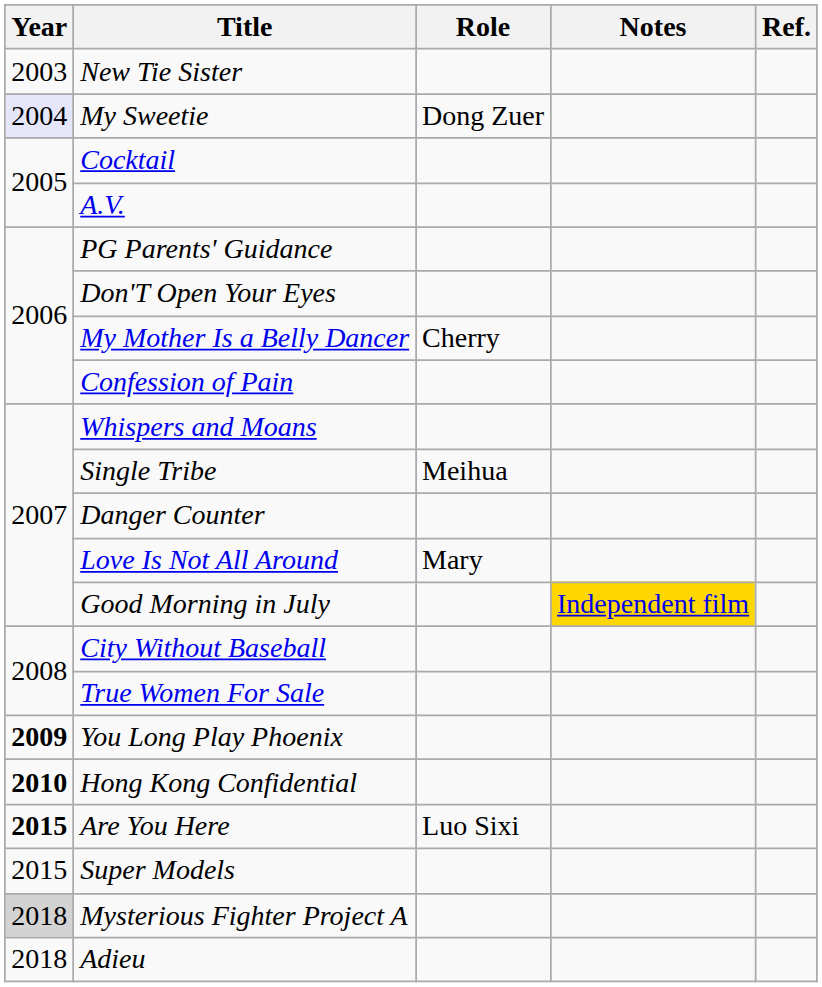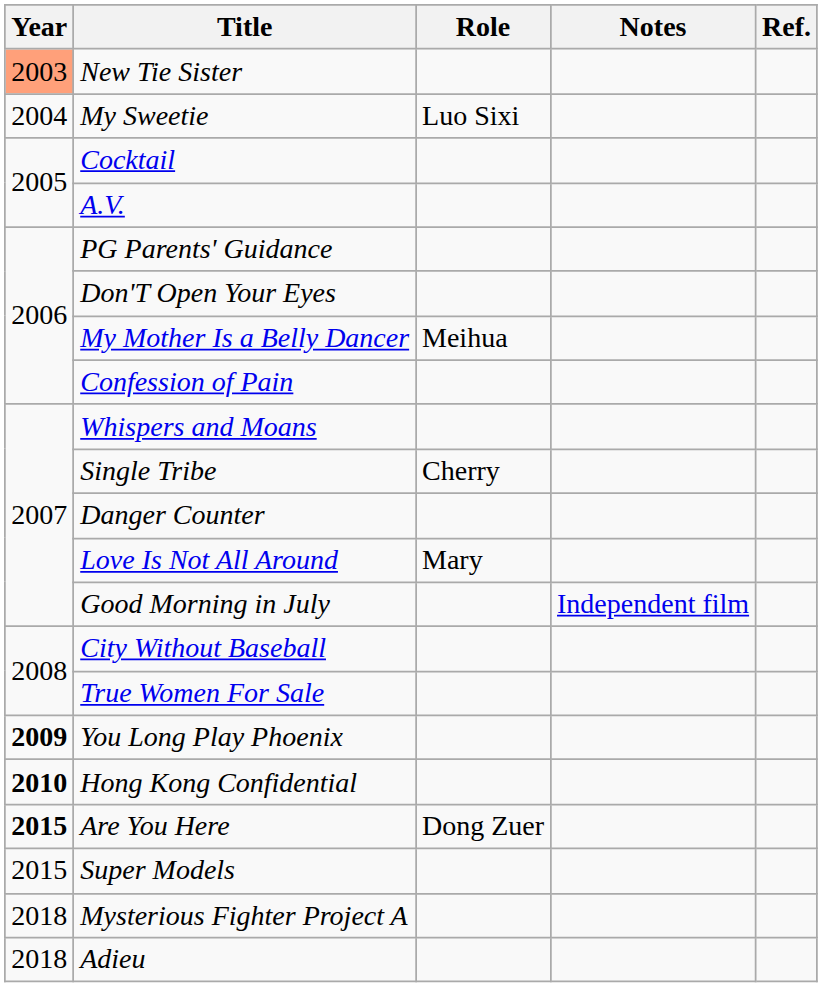 <table class="wikitable">
 <tr>
 <th>Year</th>
 <th>Title</th>
 <th>Role</th>
 <th>Notes</th>
 <th>Ref.</th>
 </tr>
 <tr>
-<td>2003</td>
+<td style="background: lightsalmon;">2003</td>
 <td><em>New Tie Sister</em></td>
 <td></td>
 <td></td>
 <td></td>
 </tr>
 <tr>
-<td style="background: lavender;">2004</td>
+<td>2004</td>
 <td><em>My Sweetie</em></td>
-<td>Dong Zuer</td>
+<td>Luo Sixi</td>
 <td></td>
 <td></td>
 </tr>
 <tr>
 <td rowspan="2">2005</td>
 <td><em><a href='#'>Cocktail</a></em></td>
 <td></td>
 <td></td>
 <td></td>
 </tr>
 <tr>
 <td><em><a href='#'>A.V.</a></em></td>
 <td></td>
 <td></td>
 <td></td>
 </tr>
 <tr>
 <td rowspan="4">2006</td>
 <td><em>PG Parents' Guidance</em></td>
 <td></td>
 <td></td>
 <td></td>
 </tr>
 <tr>
 <td><em>Don'T Open Your Eyes</em></td>
 <td></td>
 <td></td>
 <td></td>
 </tr>
 <tr>
 <td><em><a href='#'>My Mother Is a Belly Dancer</a></em></td>
-<td>Cherry</td>
+<td>Meihua</td>
 <td></td>
 <td></td>
 </tr>
 <tr>
 <td><em><a href='#'>Confession of Pain</a></em></td>
 <td></td>
 <td></td>
 <td></td>
 </tr>
 <tr>
 <td rowspan="5">2007</td>
 <td><em><a href='#'>Whispers and Moans</a></em></td>
 <td></td>
 <td></td>
 <td></td>
 </tr>
 <tr>
 <td><em>Single Tribe</em></td>
-<td>Meihua</td>
+<td>Cherry</td>
 <td></td>
 <td></td>
 </tr>
 <tr>
 <td><em>Danger Counter</em></td>
 <td></td>
 <td></td>
 <td></td>
 </tr>
 <tr>
 <td><em><a href='#'>Love Is Not All Around</a></em></td>
 <td>Mary</td>
 <td></td>
 <td></td>
 </tr>
 <tr>
 <td><em>Good Morning in July</em></td>
 <td></td>
-<td style="background: gold;"><a href='#'>Independent film</a></td>
+<td><a href='#'>Independent film</a></td>
 <td></td>
 </tr>
 <tr>
 <td rowspan="2">2008</td>
 <td><em><a href='#'>City Without Baseball</a></em></td>
 <td></td>
 <td></td>
 <td></td>
 </tr>
 <tr>
 <td><em><a href='#'>True Women For Sale</a></em></td>
 <td></td>
 <td></td>
 <td></td>
 </tr>
 <tr>
 <td><strong>2009</strong></td>
 <td><em>You Long Play Phoenix</em></td>
 <td></td>
 <td></td>
 <td></td>
 </tr>
 <tr>
 <td><strong>2010</strong></td>
 <td><em>Hong Kong Confidential</em></td>
 <td></td>
 <td></td>
 <td></td>
 </tr>
 <tr>
 <td><strong>2015</strong></td>
 <td><em>Are You Here</em></td>
-<td>Luo Sixi</td>
+<td>Dong Zuer</td>
 <td></td>
 <td></td>
 </tr>
 <tr>
 <td>2015</td>
 <td><em>Super Models</em></td>
 <td></td>
 <td></td>
 <td></td>
 </tr>
 <tr>
-<td style="background: lightgrey;">2018</td>
+<td>2018</td>
 <td><em>Mysterious Fighter Project A</em></td>
 <td></td>
 <td></td>
 <td></td>
 </tr>
 <tr>
 <td>2018</td>
 <td><em>Adieu</em></td>
 <td></td>
 <td></td>
 <td></td>
 </tr>
 </table>
